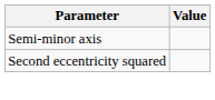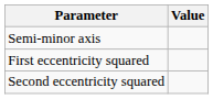 <table class="wikitable">
 <tr>
 <th>Parameter</th>
 <th>Value</th>
 </tr>
 <tr>
 <td>Semi-minor axis</td>
 <td></td>
 </tr>
 <tr>
+<td>First eccentricity squared</td>
+<td></td>
+</tr>
+<tr>
 <td>Second eccentricity squared</td>
 <td></td>
 </tr>
 </table>
